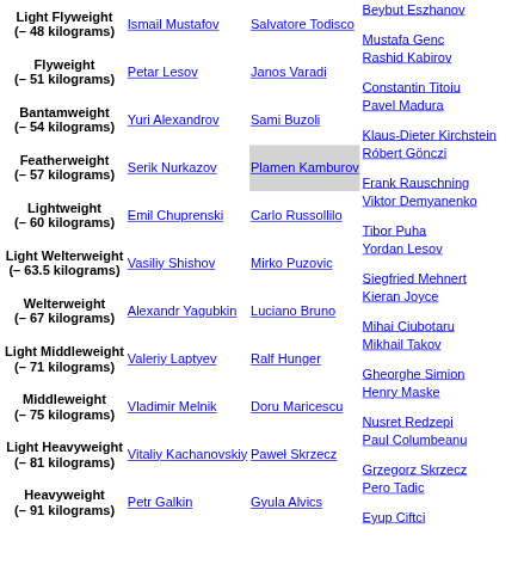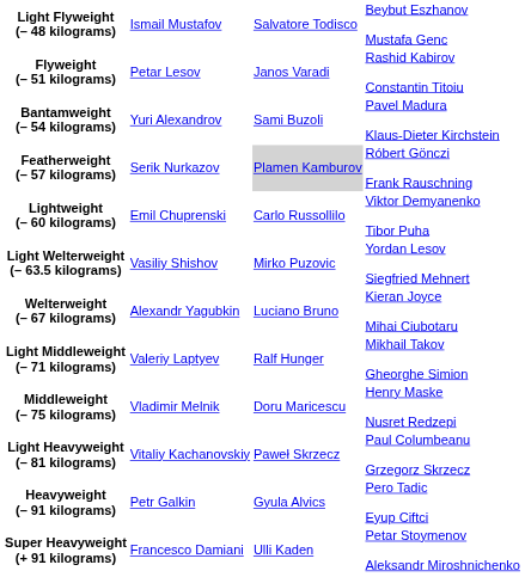 <table>
 <tr>
 <td align="center"><strong>Light Flyweight<br>(– 48 kilograms)</strong></td>
 <td> <a href='#'>Ismail Mustafov</a></td>
 <td> <a href='#'>Salvatore Todisco</a></td>
 <td> <a href='#'>Beybut Eszhanov</a><br><br> <a href='#'>Mustafa Genc</a></td>
 </tr>
 <tr>
 <td align="center"><strong>Flyweight<br>(– 51 kilograms)</strong></td>
 <td> <a href='#'>Petar Lesov</a></td>
 <td> <a href='#'>Janos Varadi</a></td>
 <td> <a href='#'>Rashid Kabirov</a><br><br> <a href='#'>Constantin Titoiu</a></td>
 </tr>
 <tr>
 <td align="center"><strong>Bantamweight<br>(– 54 kilograms)</strong></td>
 <td> <a href='#'>Yuri Alexandrov</a></td>
 <td> <a href='#'>Sami Buzoli</a></td>
 <td> <a href='#'>Pavel Madura</a><br><br> <a href='#'>Klaus-Dieter Kirchstein</a></td>
 </tr>
 <tr>
 <td align="center"><strong>Featherweight<br>(– 57 kilograms)</strong></td>
 <td> <a href='#'>Serik Nurkazov</a></td>
 <td style="background: lightgrey;"> <a href='#'>Plamen Kamburov</a></td>
 <td> <a href='#'>Róbert Gönczi</a><br><br> <a href='#'>Frank Rauschning</a></td>
 </tr>
 <tr>
 <td align="center"><strong>Lightweight<br>(– 60 kilograms)</strong></td>
 <td> <a href='#'>Emil Chuprenski</a></td>
 <td> <a href='#'>Carlo Russollilo</a></td>
 <td> <a href='#'>Viktor Demyanenko</a><br><br> <a href='#'>Tibor Puha</a></td>
 </tr>
 <tr>
 <td align="center"><strong>Light Welterweight<br>(– 63.5 kilograms)</strong></td>
 <td> <a href='#'>Vasiliy Shishov</a></td>
 <td> <a href='#'>Mirko Puzovic</a></td>
 <td> <a href='#'>Yordan Lesov</a><br><br> <a href='#'>Siegfried Mehnert</a></td>
 </tr>
 <tr>
 <td align="center"><strong>Welterweight<br>(– 67 kilograms)</strong></td>
 <td> <a href='#'>Alexandr Yagubkin</a></td>
 <td> <a href='#'>Luciano Bruno</a></td>
 <td> <a href='#'>Kieran Joyce</a><br><br> <a href='#'>Mihai Ciubotaru</a></td>
 </tr>
 <tr>
 <td align="center"><strong>Light Middleweight<br>(– 71 kilograms)</strong></td>
 <td> <a href='#'>Valeriy Laptyev</a></td>
 <td> <a href='#'>Ralf Hunger</a></td>
 <td> <a href='#'>Mikhail Takov</a><br><br> <a href='#'>Gheorghe Simion</a></td>
 </tr>
 <tr>
 <td align="center"><strong>Middleweight<br>(– 75 kilograms)</strong></td>
 <td> <a href='#'>Vladimir Melnik</a></td>
 <td> <a href='#'>Doru Maricescu</a></td>
 <td> <a href='#'>Henry Maske</a><br><br> <a href='#'>Nusret Redzepi</a></td>
 </tr>
 <tr>
 <td align="center"><strong>Light Heavyweight<br>(– 81 kilograms)</strong></td>
 <td> <a href='#'>Vitaliy Kachanovskiy</a></td>
 <td> <a href='#'>Paweł Skrzecz</a></td>
 <td> <a href='#'>Paul Columbeanu</a><br><br> <a href='#'>Grzegorz Skrzecz</a></td>
 </tr>
 <tr>
 <td align="center"><strong>Heavyweight<br>(– 91 kilograms)</strong></td>
 <td> <a href='#'>Petr Galkin</a></td>
 <td> <a href='#'>Gyula Alvics</a></td>
 <td> <a href='#'>Pero Tadic</a><br><br> <a href='#'>Eyup Ciftci</a></td>
 </tr>
+<tr>
+<td align="center"><strong>Super Heavyweight<br>(+ 91 kilograms)</strong></td>
+<td> <a href='#'>Francesco Damiani</a></td>
+<td> <a href='#'>Ulli Kaden</a></td>
+<td> <a href='#'>Petar Stoymenov</a><br><br> <a href='#'>Aleksandr Miroshnichenko</a></td>
+</tr>
 </table>
